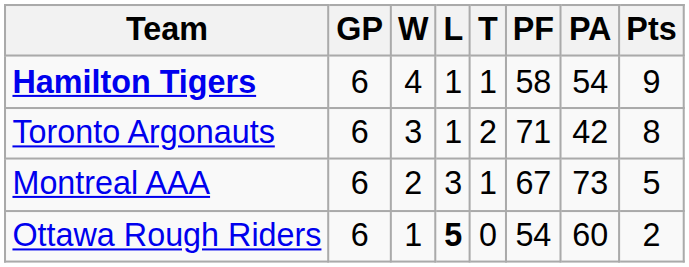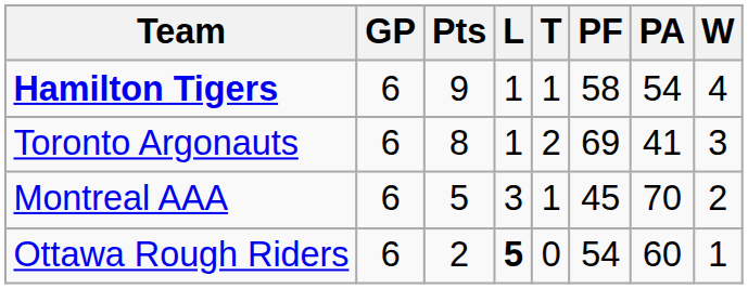 <table class="wikitable">
 <tr>
 <th>Team</th>
 <th>GP</th>
-<th>W</th>
+<th>Pts</th>
 <th>L</th>
 <th>T</th>
 <th>PF</th>
 <th>PA</th>
-<th>Pts</th>
+<th>W</th>
 </tr>
 <tr align="center">
 <td align="left"><strong><a href='#'>Hamilton Tigers</a></strong></td>
 <td>6</td>
-<td>4</td>
+<td>9</td>
 <td>1</td>
 <td>1</td>
 <td>58</td>
 <td>54</td>
-<td>9</td>
+<td>4</td>
 </tr>
 <tr align="center">
 <td align="left"><a href='#'>Toronto Argonauts</a></td>
 <td>6</td>
-<td>3</td>
+<td>8</td>
 <td>1</td>
 <td>2</td>
-<td>71</td>
-<td>42</td>
-<td>8</td>
+<td>69</td>
+<td>41</td>
+<td>3</td>
 </tr>
 <tr align="center">
 <td align="left"><a href='#'>Montreal AAA</a></td>
 <td>6</td>
-<td>2</td>
+<td>5</td>
 <td>3</td>
 <td>1</td>
-<td>67</td>
-<td>73</td>
-<td>5</td>
+<td>45</td>
+<td>70</td>
+<td>2</td>
 </tr>
 <tr align="center">
 <td align="left"><a href='#'>Ottawa Rough Riders</a></td>
 <td>6</td>
-<td>1</td>
+<td>2</td>
 <td><strong>5</strong></td>
 <td>0</td>
 <td>54</td>
 <td>60</td>
-<td>2</td>
+<td>1</td>
 </tr>
 </table>
